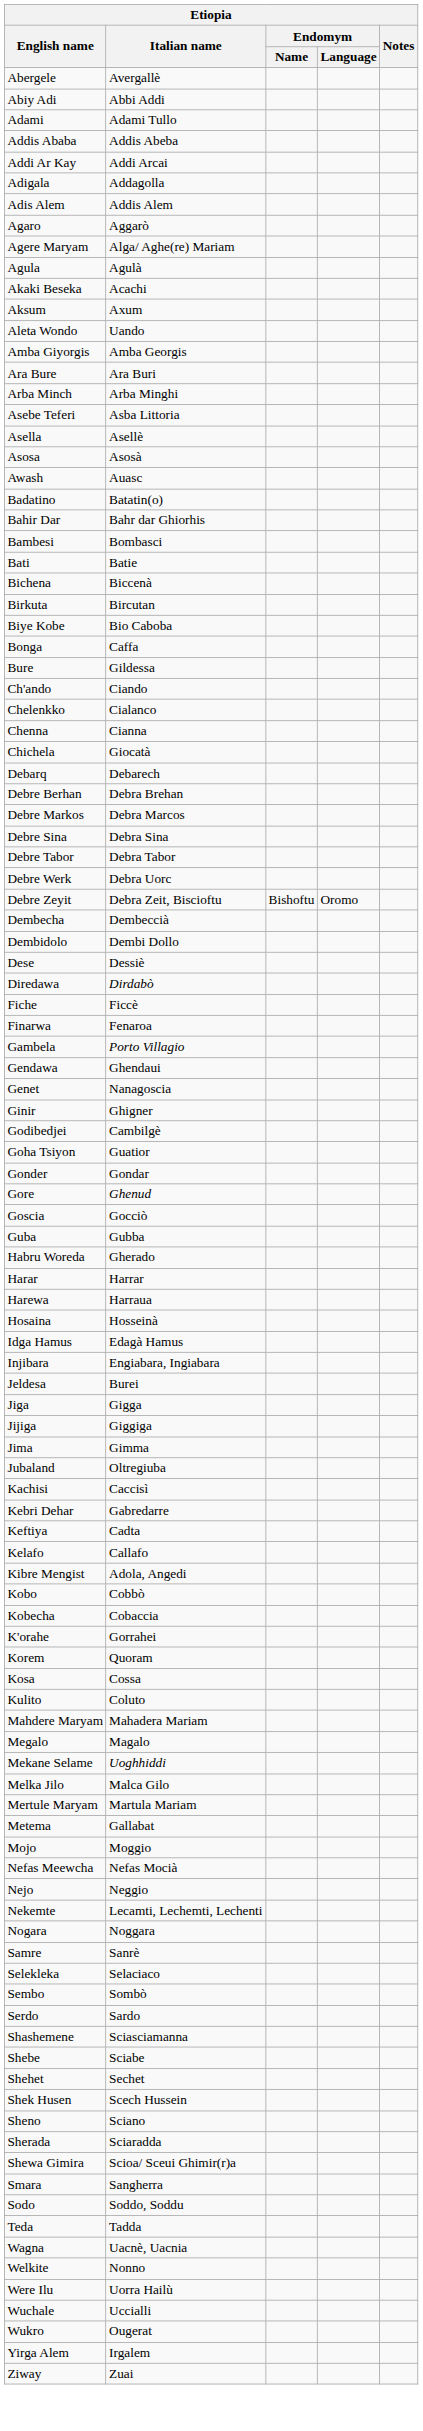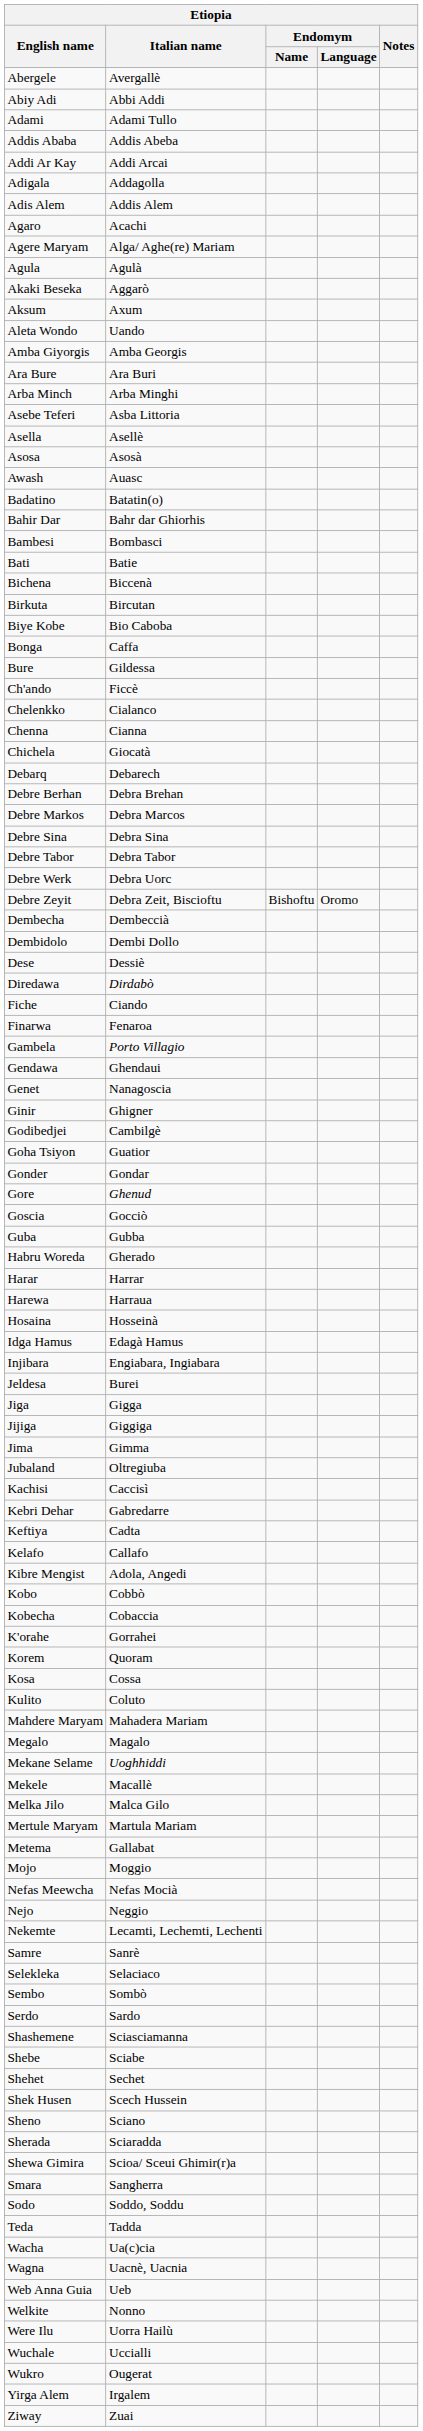 <table class="wikitable sortable">
 <tr>
 <th colspan="5"> Etiopia</th>
 </tr>
 <tr>
 <th rowspan="2">English name</th>
 <th rowspan="2">Italian name</th>
 <th colspan="2">Endomym</th>
 <th rowspan="2">Notes</th>
 </tr>
 <tr>
 <th>Name</th>
 <th>Language</th>
 </tr>
 <tr>
 <td>Abergele</td>
 <td>Avergallè</td>
 <td></td>
 <td></td>
 <td></td>
 </tr>
 <tr>
 <td>Abiy Adi</td>
 <td>Abbi Addi</td>
 <td></td>
 <td></td>
 <td></td>
 </tr>
 <tr>
 <td>Adami</td>
 <td>Adami Tullo</td>
 <td></td>
 <td></td>
 <td></td>
 </tr>
 <tr>
 <td>Addis Ababa</td>
 <td>Addis Abeba</td>
 <td></td>
 <td></td>
 <td></td>
 </tr>
 <tr>
 <td>Addi Ar Kay</td>
 <td>Addi Arcai</td>
 <td></td>
 <td></td>
 <td></td>
 </tr>
 <tr>
 <td>Adigala</td>
 <td>Addagolla</td>
 <td></td>
 <td></td>
 <td></td>
 </tr>
 <tr>
 <td>Adis Alem</td>
 <td>Addis Alem</td>
 <td></td>
 <td></td>
 <td></td>
 </tr>
 <tr>
 <td>Agaro</td>
-<td>Aggarò</td>
+<td>Acachi</td>
 <td></td>
 <td></td>
 <td></td>
 </tr>
 <tr>
 <td>Agere Maryam</td>
 <td>Alga/ Aghe(re) Mariam</td>
 <td></td>
 <td></td>
 <td></td>
 </tr>
 <tr>
 <td>Agula</td>
 <td>Agulà</td>
 <td></td>
 <td></td>
 <td></td>
 </tr>
 <tr>
 <td>Akaki Beseka</td>
-<td>Acachi</td>
+<td>Aggarò</td>
 <td></td>
 <td></td>
 <td></td>
 </tr>
 <tr>
 <td>Aksum</td>
 <td>Axum</td>
 <td></td>
 <td></td>
 <td></td>
 </tr>
 <tr>
 <td>Aleta Wondo</td>
 <td>Uando</td>
 <td></td>
 <td></td>
 <td></td>
 </tr>
 <tr>
 <td>Amba Giyorgis</td>
 <td>Amba Georgis</td>
 <td></td>
 <td></td>
 <td></td>
 </tr>
 <tr>
 <td>Ara Bure</td>
 <td>Ara Buri</td>
 <td></td>
 <td></td>
 <td></td>
 </tr>
 <tr>
 <td>Arba Minch</td>
 <td>Arba Minghi</td>
 <td></td>
 <td></td>
 <td></td>
 </tr>
 <tr>
 <td>Asebe Teferi</td>
 <td>Asba Littoria</td>
 <td></td>
 <td></td>
 <td></td>
 </tr>
 <tr>
 <td>Asella</td>
 <td>Asellè</td>
 <td></td>
 <td></td>
 <td></td>
 </tr>
 <tr>
 <td>Asosa</td>
 <td>Asosà</td>
 <td></td>
 <td></td>
 <td></td>
 </tr>
 <tr>
 <td>Awash</td>
 <td>Auasc</td>
 <td></td>
 <td></td>
 <td></td>
 </tr>
 <tr>
 <td>Badatino</td>
 <td>Batatin(o)</td>
 <td></td>
 <td></td>
 <td></td>
 </tr>
 <tr>
 <td>Bahir Dar</td>
 <td>Bahr dar Ghiorhis</td>
 <td></td>
 <td></td>
 <td></td>
 </tr>
 <tr>
 <td>Bambesi</td>
 <td>Bombasci</td>
 <td></td>
 <td></td>
 <td></td>
 </tr>
 <tr>
 <td>Bati</td>
 <td>Batie</td>
 <td></td>
 <td></td>
 <td></td>
 </tr>
 <tr>
 <td>Bichena</td>
 <td>Biccenà</td>
 <td></td>
 <td></td>
 <td></td>
 </tr>
 <tr>
 <td>Birkuta</td>
 <td>Bircutan</td>
 <td></td>
 <td></td>
 <td></td>
 </tr>
 <tr>
 <td>Biye Kobe</td>
 <td>Bio Caboba</td>
 <td></td>
 <td></td>
 <td></td>
 </tr>
 <tr>
 <td>Bonga</td>
 <td>Caffa</td>
 <td></td>
 <td></td>
 <td></td>
 </tr>
 <tr>
 <td>Bure</td>
 <td>Gildessa</td>
 <td></td>
 <td></td>
 <td></td>
 </tr>
 <tr>
 <td>Ch'ando</td>
-<td>Ciando</td>
+<td>Ficcè</td>
 <td></td>
 <td></td>
 <td></td>
 </tr>
 <tr>
 <td>Chelenkko</td>
 <td>Cialanco</td>
 <td></td>
 <td></td>
 <td></td>
 </tr>
 <tr>
 <td>Chenna</td>
 <td>Cianna</td>
 <td></td>
 <td></td>
 <td></td>
 </tr>
 <tr>
 <td>Chichela</td>
 <td>Giocatà</td>
 <td></td>
 <td></td>
 <td></td>
 </tr>
 <tr>
 <td>Debarq</td>
 <td>Debarech</td>
 <td></td>
 <td></td>
 <td></td>
 </tr>
 <tr>
 <td>Debre Berhan</td>
 <td>Debra Brehan</td>
 <td></td>
 <td></td>
 <td></td>
 </tr>
 <tr>
 <td>Debre Markos</td>
 <td>Debra Marcos</td>
 <td></td>
 <td></td>
 <td></td>
 </tr>
 <tr>
 <td>Debre Sina</td>
 <td>Debra Sina</td>
 <td></td>
 <td></td>
 <td></td>
 </tr>
 <tr>
 <td>Debre Tabor</td>
 <td>Debra Tabor</td>
 <td></td>
 <td></td>
 <td></td>
 </tr>
 <tr>
 <td>Debre Werk</td>
 <td>Debra Uorc</td>
 <td></td>
 <td></td>
 <td></td>
 </tr>
 <tr>
 <td>Debre Zeyit</td>
 <td>Debra Zeit, Biscioftu</td>
 <td>Bishoftu</td>
 <td>Oromo</td>
 <td></td>
 </tr>
 <tr>
 <td>Dembecha</td>
 <td>Dembeccià</td>
 <td></td>
 <td></td>
 <td></td>
 </tr>
 <tr>
 <td>Dembidolo</td>
 <td>Dembi Dollo</td>
 <td></td>
 <td></td>
 <td></td>
 </tr>
 <tr>
 <td>Dese</td>
 <td>Dessiè</td>
 <td></td>
 <td></td>
 <td></td>
 </tr>
 <tr>
 <td>Diredawa</td>
 <td><em>Dirdabò</em></td>
 <td></td>
 <td></td>
 <td></td>
 </tr>
 <tr>
 <td>Fiche</td>
-<td>Ficcè</td>
+<td>Ciando</td>
 <td></td>
 <td></td>
 <td></td>
 </tr>
 <tr>
 <td>Finarwa</td>
 <td>Fenaroa</td>
 <td></td>
 <td></td>
 <td></td>
 </tr>
 <tr>
 <td>Gambela</td>
 <td><em>Porto Villagio</em></td>
 <td></td>
 <td></td>
 <td></td>
 </tr>
 <tr>
 <td>Gendawa</td>
 <td>Ghendaui</td>
 <td></td>
 <td></td>
 <td></td>
 </tr>
 <tr>
 <td>Genet</td>
 <td>Nanagoscia</td>
 <td></td>
 <td></td>
 <td></td>
 </tr>
 <tr>
 <td>Ginir</td>
 <td>Ghigner</td>
 <td></td>
 <td></td>
 <td></td>
 </tr>
 <tr>
 <td>Godibedjei</td>
 <td>Cambilgè</td>
 <td></td>
 <td></td>
 <td></td>
 </tr>
 <tr>
 <td>Goha Tsiyon</td>
 <td>Guatior</td>
 <td></td>
 <td></td>
 <td></td>
 </tr>
 <tr>
 <td>Gonder</td>
 <td>Gondar</td>
 <td></td>
 <td></td>
 <td></td>
 </tr>
 <tr>
 <td>Gore</td>
 <td><em>Ghenud</em></td>
 <td></td>
 <td></td>
 <td></td>
 </tr>
 <tr>
 <td>Goscia</td>
 <td>Gocciò</td>
 <td></td>
 <td></td>
 <td></td>
 </tr>
 <tr>
 <td>Guba</td>
 <td>Gubba</td>
 <td></td>
 <td></td>
 <td></td>
 </tr>
 <tr>
 <td>Habru Woreda</td>
 <td>Gherado</td>
 <td></td>
 <td></td>
 <td></td>
 </tr>
 <tr>
 <td>Harar</td>
 <td>Harrar</td>
 <td></td>
 <td></td>
 <td></td>
 </tr>
 <tr>
 <td>Harewa</td>
 <td>Harraua</td>
 <td></td>
 <td></td>
 <td></td>
 </tr>
 <tr>
 <td>Hosaina</td>
 <td>Hosseinà</td>
 <td></td>
 <td></td>
 <td></td>
 </tr>
 <tr>
 <td>Idga Hamus</td>
 <td>Edagà Hamus</td>
 <td></td>
 <td></td>
 <td></td>
 </tr>
 <tr>
 <td>Injibara</td>
 <td>Engiabara, Ingiabara</td>
 <td></td>
 <td></td>
 <td></td>
 </tr>
 <tr>
 <td>Jeldesa</td>
 <td>Burei</td>
 <td></td>
 <td></td>
 <td></td>
 </tr>
 <tr>
 <td>Jiga</td>
 <td>Gigga</td>
 <td></td>
 <td></td>
 <td></td>
 </tr>
 <tr>
 <td>Jijiga</td>
 <td>Giggiga</td>
 <td></td>
 <td></td>
 <td></td>
 </tr>
 <tr>
 <td>Jima</td>
 <td>Gimma</td>
 <td></td>
 <td></td>
 <td></td>
 </tr>
 <tr>
 <td>Jubaland</td>
 <td>Oltregiuba</td>
 <td></td>
 <td></td>
 <td></td>
 </tr>
 <tr>
 <td>Kachisi</td>
 <td>Caccisì</td>
 <td></td>
 <td></td>
 <td></td>
 </tr>
 <tr>
 <td>Kebri Dehar</td>
 <td>Gabredarre</td>
 <td></td>
 <td></td>
 <td></td>
 </tr>
 <tr>
 <td>Keftiya</td>
 <td>Cadta</td>
 <td></td>
 <td></td>
 <td></td>
 </tr>
 <tr>
 <td>Kelafo</td>
 <td>Callafo</td>
 <td></td>
 <td></td>
 <td></td>
 </tr>
 <tr>
 <td>Kibre Mengist</td>
 <td>Adola, Angedi</td>
 <td></td>
 <td></td>
 <td></td>
 </tr>
 <tr>
 <td>Kobo</td>
 <td>Cobbò</td>
 <td></td>
 <td></td>
 <td></td>
 </tr>
 <tr>
 <td>Kobecha</td>
 <td>Cobaccia</td>
 <td></td>
 <td></td>
 <td></td>
 </tr>
 <tr>
 <td>K'orahe</td>
 <td>Gorrahei</td>
 <td></td>
 <td></td>
 <td></td>
 </tr>
 <tr>
 <td>Korem</td>
 <td>Quoram</td>
 <td></td>
 <td></td>
 <td></td>
 </tr>
 <tr>
 <td>Kosa</td>
 <td>Cossa</td>
 <td></td>
 <td></td>
 <td></td>
 </tr>
 <tr>
 <td>Kulito</td>
 <td>Coluto</td>
 <td></td>
 <td></td>
 <td></td>
 </tr>
 <tr>
 <td>Mahdere Maryam</td>
 <td>Mahadera Mariam</td>
 <td></td>
 <td></td>
 <td></td>
 </tr>
 <tr>
 <td>Megalo</td>
 <td>Magalo</td>
 <td></td>
 <td></td>
 <td></td>
 </tr>
 <tr>
 <td>Mekane Selame</td>
 <td><em>Uoghhiddi</em></td>
 <td></td>
 <td></td>
 <td></td>
 </tr>
 <tr>
+<td>Mekele</td>
+<td>Macallè</td>
+<td></td>
+<td></td>
+<td></td>
+</tr>
+<tr>
 <td>Melka Jilo</td>
 <td>Malca Gilo</td>
 <td></td>
 <td></td>
 <td></td>
 </tr>
 <tr>
 <td>Mertule Maryam</td>
 <td>Martula Mariam</td>
 <td></td>
 <td></td>
 <td></td>
 </tr>
 <tr>
 <td>Metema</td>
 <td>Gallabat</td>
 <td></td>
 <td></td>
 <td></td>
 </tr>
 <tr>
 <td>Mojo</td>
 <td>Moggio</td>
 <td></td>
 <td></td>
 <td></td>
 </tr>
 <tr>
 <td>Nefas Meewcha</td>
 <td>Nefas Mocià</td>
 <td></td>
 <td></td>
 <td></td>
 </tr>
 <tr>
 <td>Nejo</td>
 <td>Neggio</td>
 <td></td>
 <td></td>
 <td></td>
 </tr>
 <tr>
 <td>Nekemte</td>
 <td>Lecamti, Lechemti, Lechenti</td>
-<td></td>
-<td></td>
-<td></td>
-</tr>
-<tr>
-<td>Nogara</td>
-<td>Noggara</td>
 <td></td>
 <td></td>
 <td></td>
 </tr>
 <tr>
 <td>Samre</td>
 <td>Sanrè</td>
 <td></td>
 <td></td>
 <td></td>
 </tr>
 <tr>
 <td>Selekleka</td>
 <td>Selaciaco</td>
 <td></td>
 <td></td>
 <td></td>
 </tr>
 <tr>
 <td>Sembo</td>
 <td>Sombò</td>
 <td></td>
 <td></td>
 <td></td>
 </tr>
 <tr>
 <td>Serdo</td>
 <td>Sardo</td>
 <td></td>
 <td></td>
 <td></td>
 </tr>
 <tr>
 <td>Shashemene</td>
 <td>Sciasciamanna</td>
 <td></td>
 <td></td>
 <td></td>
 </tr>
 <tr>
 <td>Shebe</td>
 <td>Sciabe</td>
 <td></td>
 <td></td>
 <td></td>
 </tr>
 <tr>
 <td>Shehet</td>
 <td>Sechet</td>
 <td></td>
 <td></td>
 <td></td>
 </tr>
 <tr>
 <td>Shek Husen</td>
 <td>Scech Hussein</td>
 <td></td>
 <td></td>
 <td></td>
 </tr>
 <tr>
 <td>Sheno</td>
 <td>Sciano</td>
 <td></td>
 <td></td>
 <td></td>
 </tr>
 <tr>
 <td>Sherada</td>
 <td>Sciaradda</td>
 <td></td>
 <td></td>
 <td></td>
 </tr>
 <tr>
 <td>Shewa Gimira</td>
 <td>Scioa/ Sceui Ghimir(r)a</td>
 <td></td>
 <td></td>
 <td></td>
 </tr>
 <tr>
 <td>Smara</td>
 <td>Sangherra</td>
 <td></td>
 <td></td>
 <td></td>
 </tr>
 <tr>
 <td>Sodo</td>
 <td>Soddo, Soddu</td>
 <td></td>
 <td></td>
 <td></td>
 </tr>
 <tr>
 <td>Teda</td>
 <td>Tadda</td>
 <td></td>
 <td></td>
 <td></td>
 </tr>
 <tr>
+<td>Wacha</td>
+<td>Ua(c)cia</td>
+<td></td>
+<td></td>
+<td></td>
+</tr>
+<tr>
 <td>Wagna</td>
 <td>Uacnè, Uacnia</td>
+<td></td>
+<td></td>
+<td></td>
+</tr>
+<tr>
+<td>Web Anna Guia</td>
+<td>Ueb</td>
 <td></td>
 <td></td>
 <td></td>
 </tr>
 <tr>
 <td>Welkite</td>
 <td>Nonno</td>
 <td></td>
 <td></td>
 <td></td>
 </tr>
 <tr>
 <td>Were Ilu</td>
 <td>Uorra Hailù</td>
 <td></td>
 <td></td>
 <td></td>
 </tr>
 <tr>
 <td>Wuchale</td>
 <td>Uccialli</td>
 <td></td>
 <td></td>
 <td></td>
 </tr>
 <tr>
 <td>Wukro</td>
 <td>Ougerat</td>
 <td></td>
 <td></td>
 <td></td>
 </tr>
 <tr>
 <td>Yirga Alem</td>
 <td>Irgalem</td>
 <td></td>
 <td></td>
 <td></td>
 </tr>
 <tr>
 <td>Ziway</td>
 <td>Zuai</td>
 <td></td>
 <td></td>
 <td></td>
 </tr>
 </table>
